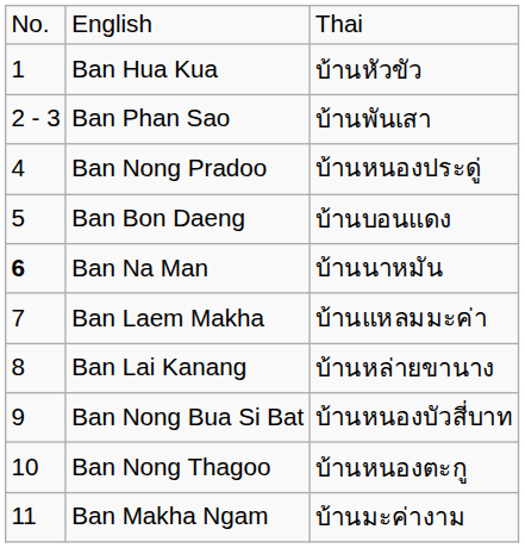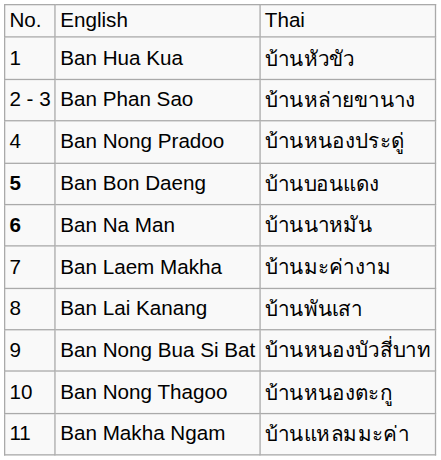 <table class="wikitable">
 <tr>
 <td>No.</td>
 <td>English</td>
 <td>Thai</td>
 </tr>
 <tr>
 <td>1</td>
 <td>Ban Hua Kua</td>
 <td>บ้านหัวขัว</td>
 </tr>
 <tr>
 <td>2 - 3</td>
 <td>Ban Phan Sao</td>
-<td>บ้านพันเสา</td>
+<td>บ้านหล่ายขานาง</td>
 </tr>
 <tr>
 <td>4</td>
 <td>Ban Nong Pradoo</td>
 <td>บ้านหนองประดู่</td>
 </tr>
 <tr>
-<td>5</td>
+<td><strong>5</strong></td>
 <td>Ban Bon Daeng</td>
 <td>บ้านบอนแดง</td>
 </tr>
 <tr>
 <td><strong>6</strong></td>
 <td>Ban Na Man</td>
 <td>บ้านนาหมัน</td>
 </tr>
 <tr>
 <td>7</td>
 <td>Ban Laem Makha</td>
-<td>บ้านแหลมมะค่า</td>
+<td>บ้านมะค่างาม</td>
 </tr>
 <tr>
 <td>8</td>
 <td>Ban Lai Kanang</td>
-<td>บ้านหล่ายขานาง</td>
+<td>บ้านพันเสา</td>
 </tr>
 <tr>
 <td>9</td>
 <td>Ban Nong Bua Si Bat</td>
 <td>บ้านหนองบัวสี่บาท</td>
 </tr>
 <tr>
 <td>10</td>
 <td>Ban Nong Thagoo</td>
 <td>บ้านหนองตะกู</td>
 </tr>
 <tr>
 <td>11</td>
 <td>Ban Makha Ngam</td>
-<td>บ้านมะค่างาม</td>
+<td>บ้านแหลมมะค่า</td>
 </tr>
 </table>
